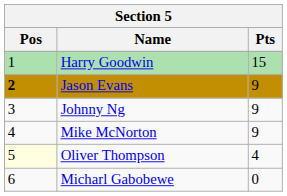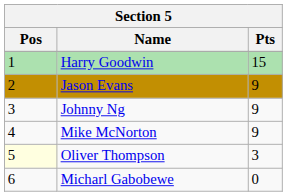 <table class="wikitable">
 <tr>
 <th colspan="6">Section 5</th>
 </tr>
 <tr>
 <th width=50>Pos</th>
 <th width=200>Name</th>
 <th width=30>Pts</th>
 </tr>
 <tr>
 </tr>
 <tr style="background:#ACE1AF;">
 <td>1</td>
 <td> <a href='#'>Harry Goodwin</a></td>
 <td>15</td>
 </tr>
 <tr style="background:#c28f02;">
-<td><strong>2</strong></td>
+<td>2</td>
 <td> <a href='#'>Jason Evans</a></td>
 <td>9</td>
 </tr>
 <tr>
 <td>3</td>
 <td> <a href='#'>Johnny Ng</a></td>
 <td>9</td>
 </tr>
 <tr>
 <td>4</td>
 <td> <a href='#'>Mike McNorton</a></td>
 <td>9</td>
 </tr>
 <tr>
 <td style="background: lightyellow;">5</td>
 <td> <a href='#'>Oliver Thompson</a></td>
-<td>4</td>
+<td>3</td>
 </tr>
 <tr>
 <td>6</td>
 <td> <a href='#'>Micharl Gabobewe</a></td>
 <td>0</td>
 </tr>
 </table>
